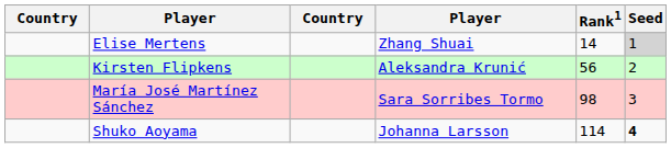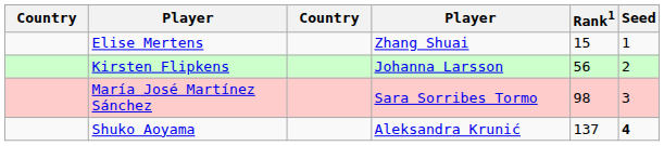 <table class="sortable wikitable">
 <tr>
 <th width="70">Country</th>
 <th width="175">Player</th>
 <th width="70">Country</th>
 <th width="175">Player</th>
 <th>Rank<sup>1</sup></th>
 <th>Seed</th>
 </tr>
 <tr>
 <td></td>
 <td><a href='#'>Elise Mertens</a></td>
 <td></td>
 <td><a href='#'>Zhang Shuai</a></td>
-<td>14</td>
-<td style="background: lightgrey;">1</td>
+<td>15</td>
+<td>1</td>
 </tr>
 <tr bgcolor=#cfc>
 <td></td>
 <td><a href='#'>Kirsten Flipkens</a></td>
 <td></td>
-<td><a href='#'>Aleksandra Krunić</a></td>
+<td><a href='#'>Johanna Larsson</a></td>
 <td>56</td>
 <td>2</td>
 </tr>
 <tr bgcolor=#fcc>
 <td></td>
 <td><a href='#'>María José Martínez Sánchez</a></td>
 <td></td>
 <td><a href='#'>Sara Sorribes Tormo</a></td>
 <td>98</td>
 <td>3</td>
 </tr>
 <tr>
 <td></td>
 <td><a href='#'>Shuko Aoyama</a></td>
 <td></td>
-<td><a href='#'>Johanna Larsson</a></td>
-<td>114</td>
+<td><a href='#'>Aleksandra Krunić</a></td>
+<td>137</td>
 <td><strong>4</strong></td>
 </tr>
 </table>
